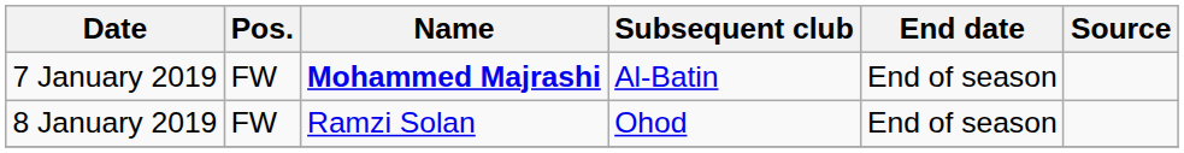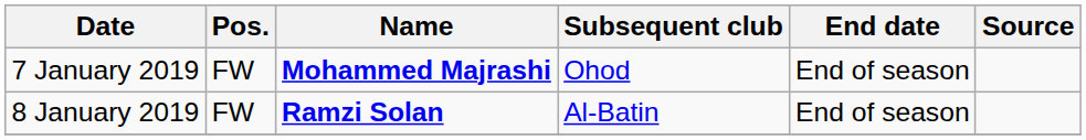 <table class="wikitable" style="text-align:left">
 <tr>
 <th>Date</th>
 <th>Pos.</th>
 <th>Name</th>
 <th>Subsequent club</th>
 <th>End date</th>
 <th>Source</th>
 </tr>
 <tr>
 <td>7 January 2019</td>
 <td>FW</td>
 <td><strong> <a href='#'>Mohammed Majrashi</a></strong></td>
-<td> <a href='#'>Al-Batin</a></td>
+<td> <a href='#'>Ohod</a></td>
 <td>End of season</td>
 <td></td>
 </tr>
 <tr>
 <td>8 January 2019</td>
 <td>FW</td>
-<td> <a href='#'>Ramzi Solan</a></td>
-<td> <a href='#'>Ohod</a></td>
+<td><strong> <a href='#'>Ramzi Solan</a></strong></td>
+<td> <a href='#'>Al-Batin</a></td>
 <td>End of season</td>
 <td></td>
 </tr>
 <tr>
 </tr>
 </table>
